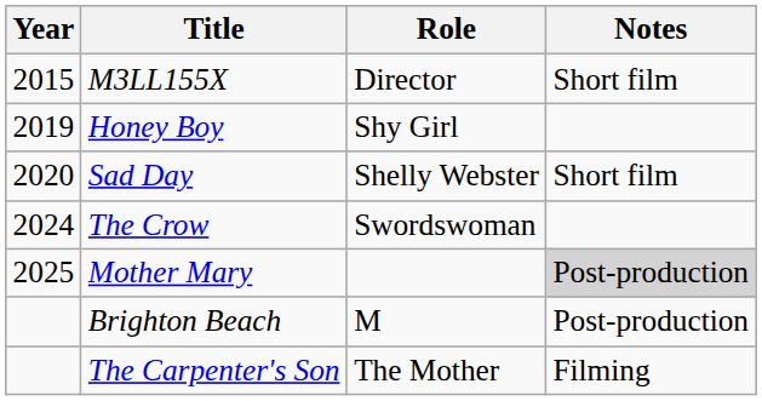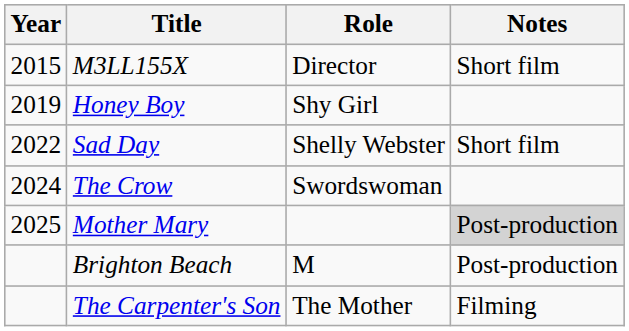 <table class="wikitable sortable">
 <tr>
 <th>Year</th>
 <th>Title</th>
 <th class="unsortable">Role</th>
 <th class="unsortable">Notes</th>
 </tr>
 <tr>
 <td>2015</td>
 <td><em>M3LL155X</em></td>
 <td>Director</td>
 <td>Short film</td>
 </tr>
 <tr>
 <td>2019</td>
 <td><em><a href='#'>Honey Boy</a></em></td>
 <td>Shy Girl</td>
 <td></td>
 </tr>
 <tr>
-<td>2020</td>
+<td>2022</td>
 <td><em><a href='#'>Sad Day</a></em></td>
 <td>Shelly Webster</td>
 <td>Short film</td>
 </tr>
 <tr>
 <td>2024</td>
 <td><em><a href='#'>The Crow</a></em></td>
 <td>Swordswoman</td>
 <td></td>
 </tr>
 <tr>
 <td>2025</td>
 <td><em><a href='#'>Mother Mary</a></em></td>
 <td></td>
 <td style="background: lightgrey;">Post-production</td>
 </tr>
 <tr>
 <td></td>
 <td><em>Brighton Beach</em></td>
 <td>M</td>
 <td>Post-production</td>
 </tr>
 <tr>
 <td></td>
 <td><em><a href='#'>The Carpenter's Son</a></em></td>
 <td>The Mother</td>
 <td>Filming</td>
 </tr>
 </table>
